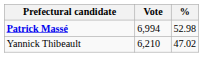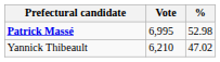 <table class="wikitable">
 <tr>
 <th bgcolor="#DDDDFF" width="200px">Prefectural candidate</th>
 <th bgcolor="#DDDDFF" width="50px">Vote</th>
 <th bgcolor="#DDDDFF" width="30px">%</th>
 </tr>
 <tr>
 <td><strong><a href='#'>Patrick Massé</a></strong></td>
-<td>6,994</td>
+<td>6,995</td>
 <td>52.98</td>
 </tr>
 <tr>
 <td>Yannick Thibeault</td>
 <td>6,210</td>
 <td>47.02</td>
 </tr>
 </table>
